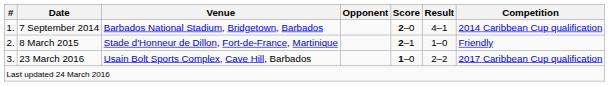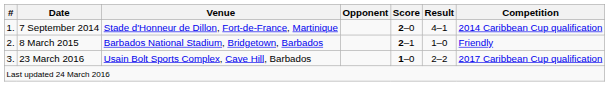 <table class="wikitable" style="font-size:95%">
 <tr>
 <th>#</th>
 <th>Date</th>
 <th>Venue</th>
 <th>Opponent</th>
 <th>Score</th>
 <th>Result</th>
 <th>Competition</th>
 </tr>
 <tr>
 <td>1.</td>
 <td>7 September 2014</td>
-<td><a href='#'>Barbados National Stadium</a>, <a href='#'>Bridgetown</a>, <a href='#'>Barbados</a></td>
+<td><a href='#'>Stade d'Honneur de Dillon</a>, <a href='#'>Fort-de-France</a>, <a href='#'>Martinique</a></td>
 <td></td>
 <td align=center><strong>2</strong>–0</td>
 <td align=center>4–1</td>
 <td><a href='#'>2014 Caribbean Cup qualification</a></td>
 </tr>
 <tr>
 <td>2.</td>
 <td>8 March 2015</td>
-<td><a href='#'>Stade d'Honneur de Dillon</a>, <a href='#'>Fort-de-France</a>, <a href='#'>Martinique</a></td>
+<td><a href='#'>Barbados National Stadium</a>, <a href='#'>Bridgetown</a>, <a href='#'>Barbados</a></td>
 <td></td>
 <td align=center><strong>2</strong>–1</td>
 <td align=center>1–0</td>
 <td><a href='#'>Friendly</a></td>
 </tr>
 <tr>
 <td>3.</td>
 <td>23 March 2016</td>
 <td><a href='#'>Usain Bolt Sports Complex</a>, <a href='#'>Cave Hill</a>, Barbados</td>
 <td></td>
 <td align=center><strong>1</strong>–0</td>
 <td align=center>2–2</td>
 <td><a href='#'>2017 Caribbean Cup qualification</a></td>
 </tr>
 <tr>
 <td colspan="7"><small>Last updated 24 March 2016</small></td>
 </tr>
 </table>
